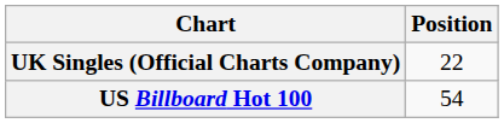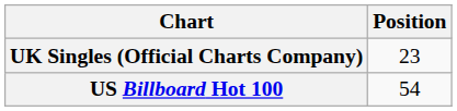 <table class="wikitable plainrowheaders" style="text-align:center;">
 <tr>
 <th scope="col">Chart</th>
 <th scope="col">Position</th>
 </tr>
 <tr>
 <th scope="row">UK Singles (Official Charts Company)</th>
-<td>22</td>
+<td>23</td>
 </tr>
 <tr>
 <th scope="row">US <a href='#'><em>Billboard</em> Hot 100</a></th>
 <td>54</td>
 </tr>
 </table>
